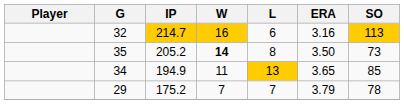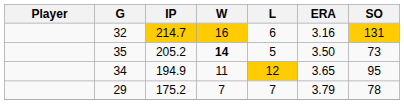 <table class="wikitable sortable">
 <tr>
 <th bgcolor="#DDDDFF" width="16%">Player</th>
 <th bgcolor="#DDDDFF" width="9%">G</th>
 <th bgcolor="#DDDDFF" width="9%">IP</th>
 <th bgcolor="#DDDDFF" width="9%">W</th>
 <th bgcolor="#DDDDFF" width="9%">L</th>
 <th bgcolor="#DDDDFF" width="9%">ERA</th>
 <th bgcolor="#DDDDFF" width="9%">SO</th>
 </tr>
 <tr align="center">
 <td></td>
 <td>32</td>
 <td bgcolor="#FFCCOO">214.7</td>
 <td bgcolor="#FFCCOO">16</td>
 <td>6</td>
 <td>3.16</td>
-<td bgcolor="#FFCCOO">113</td>
+<td bgcolor="#FFCCOO">131</td>
 </tr>
 <tr align="center">
 <td></td>
 <td>35</td>
 <td>205.2</td>
 <td><strong>14</strong></td>
-<td>8</td>
+<td>5</td>
 <td>3.50</td>
 <td>73</td>
 </tr>
 <tr align="center">
 <td></td>
 <td>34</td>
 <td>194.9</td>
 <td>11</td>
-<td bgcolor="#FFCCOO">13</td>
+<td bgcolor="#FFCCOO">12</td>
 <td>3.65</td>
-<td>85</td>
+<td>95</td>
 </tr>
 <tr align="center">
 <td></td>
 <td>29</td>
 <td>175.2</td>
 <td>7</td>
 <td>7</td>
 <td>3.79</td>
 <td>78</td>
 </tr>
 <tr align="center">
 </tr>
 </table>
